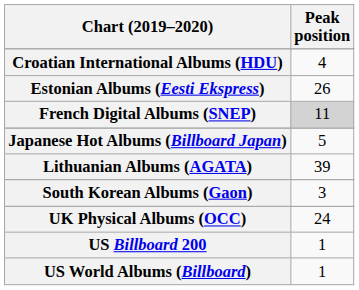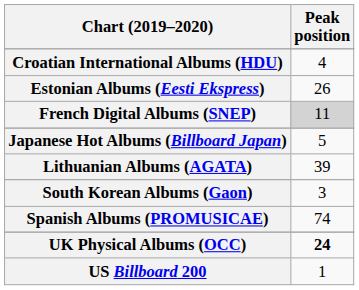 <table class="wikitable sortable plainrowheaders" style="text-align:center;">
 <tr>
 <th>Chart (2019–2020)</th>
 <th>Peak<br>position</th>
 </tr>
 <tr>
 </tr>
 <tr>
 </tr>
 <tr>
 <th scope="row">Croatian International Albums (<a href='#'>HDU</a>)</th>
 <td>4</td>
 </tr>
 <tr>
 <th scope="row">Estonian Albums (<em><a href='#'>Eesti Ekspress</a></em>)</th>
 <td>26</td>
 </tr>
 <tr>
 <th scope="row">French Digital Albums (<a href='#'>SNEP</a>)</th>
 <td style="background: lightgrey;">11</td>
 </tr>
 <tr>
 </tr>
 <tr>
 </tr>
 <tr>
 <th scope="row">Japanese Hot Albums (<em><a href='#'>Billboard Japan</a></em>)</th>
 <td>5</td>
 </tr>
 <tr>
 <th scope="row">Lithuanian Albums (<a href='#'>AGATA</a>)</th>
 <td>39</td>
 </tr>
 <tr>
 </tr>
 <tr>
 </tr>
 <tr>
 <th scope="row">South Korean Albums (<a href='#'>Gaon</a>)</th>
 <td>3</td>
 </tr>
 <tr>
+<th scope="row">Spanish Albums (<a href='#'>PROMUSICAE</a>)</th>
+<td>74</td>
+</tr>
+<tr>
 </tr>
 <tr>
 </tr>
 <tr>
 <th scope="row">UK Physical Albums (<a href='#'>OCC</a>)</th>
-<td>24</td>
+<td><strong>24</strong></td>
 </tr>
 <tr>
 <th scope="row">US <a href='#'><em>Billboard</em> 200</a></th>
 <td>1</td>
 </tr>
-<tr>
-<th scope="row">US World Albums (<em><a href='#'>Billboard</a></em>)</th>
-<td>1</td>
-</tr>
 </table>
